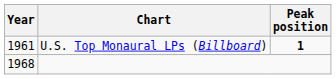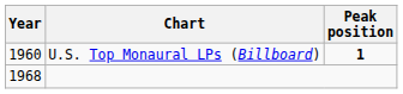 <table class="wikitable sortable">
 <tr>
 <th>Year</th>
 <th>Chart</th>
 <th>Peak<br>position</th>
 </tr>
 <tr>
-<td>1961</td>
+<td>1960</td>
 <td>U.S. <a href='#'>Top Monaural LPs</a> (<em><a href='#'>Billboard</a></em>)</td>
 <td align=center><strong>1</strong></td>
 </tr>
 <tr>
 <td>1968<br></td>
 </tr>
 </table>
